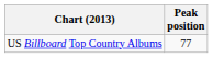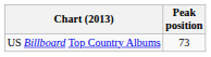 <table class="wikitable sortable">
 <tr>
 <th>Chart (2013)</th>
 <th>Peak<br>position</th>
 </tr>
 <tr>
 <td>US <em><a href='#'>Billboard</a></em> <a href='#'>Top Country Albums</a></td>
-<td align="center">77</td>
+<td align="center">73</td>
 </tr>
 </table>
